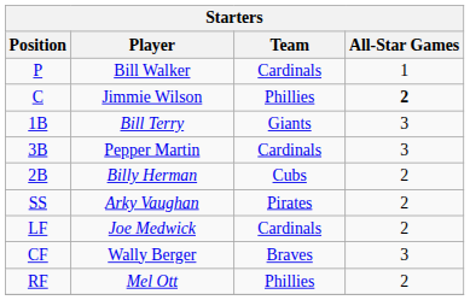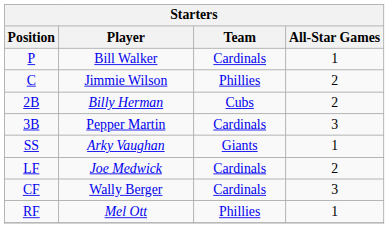 <table class="wikitable" style="font-size: 100%; text-align:right;">
 <tr>
 <th colspan="4">Starters</th>
 </tr>
 <tr>
 <th>Position</th>
 <th width="150">Player</th>
 <th width="100">Team</th>
 <th>All-Star Games</th>
 </tr>
 <tr>
 <td align="center"><a href='#'>P</a></td>
 <td align="center"><a href='#'>Bill Walker</a></td>
 <td align="center"><a href='#'>Cardinals</a></td>
 <td align="center">1</td>
 </tr>
 <tr>
 <td align="center"><a href='#'>C</a></td>
 <td align="center"><a href='#'>Jimmie Wilson</a></td>
 <td align="center"><a href='#'>Phillies</a></td>
-<td align="center"><strong>2</strong></td>
+<td align="center">2</td>
 </tr>
 <tr>
-<td align="center"><a href='#'>1B</a></td>
-<td align="center"><em><a href='#'>Bill Terry</a></em></td>
-<td align="center"><a href='#'>Giants</a></td>
-<td align="center">3</td>
+<td align="center"><a href='#'>2B</a></td>
+<td align="center"><em><a href='#'>Billy Herman</a></em></td>
+<td align="center"><a href='#'>Cubs</a></td>
+<td align="center">2</td>
 </tr>
 <tr>
 <td align="center"><a href='#'>3B</a></td>
 <td align="center"><a href='#'>Pepper Martin</a></td>
 <td align="center"><a href='#'>Cardinals</a></td>
 <td align="center">3</td>
 </tr>
 <tr>
-<td align="center"><a href='#'>2B</a></td>
-<td align="center"><em><a href='#'>Billy Herman</a></em></td>
-<td align="center"><a href='#'>Cubs</a></td>
-<td align="center">2</td>
-</tr>
-<tr>
 <td align="center"><a href='#'>SS</a></td>
 <td align="center"><em><a href='#'>Arky Vaughan</a></em></td>
-<td align="center"><a href='#'>Pirates</a></td>
-<td align="center">2</td>
+<td align="center"><a href='#'>Giants</a></td>
+<td align="center">1</td>
 </tr>
 <tr>
 <td align="center"><a href='#'>LF</a></td>
 <td align="center"><em><a href='#'>Joe Medwick</a></em></td>
 <td align="center"><a href='#'>Cardinals</a></td>
 <td align="center">2</td>
 </tr>
 <tr>
 <td align="center"><a href='#'>CF</a></td>
 <td align="center"><a href='#'>Wally Berger</a></td>
-<td align="center"><a href='#'>Braves</a></td>
+<td align="center"><a href='#'>Cardinals</a></td>
 <td align="center">3</td>
 </tr>
 <tr>
 <td align="center"><a href='#'>RF</a></td>
 <td align="center"><em><a href='#'>Mel Ott</a></em></td>
 <td align="center"><a href='#'>Phillies</a></td>
-<td align="center">2</td>
+<td align="center">1</td>
 </tr>
 <tr>
 </tr>
 </table>
